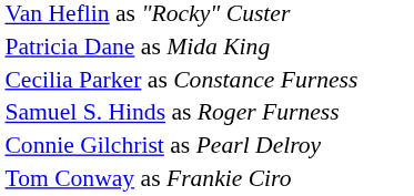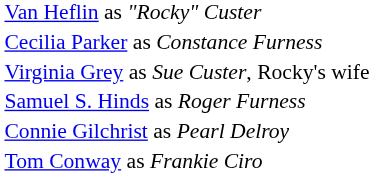 <table>
 <tr>
 <th></th>
 <th></th>
 </tr>
 <tr>
 <td></td>
 <td><a href='#'>Van Heflin</a> as <em>"Rocky" Custer</em></td>
 </tr>
 <tr>
 <td></td>
-<td><a href='#'>Patricia Dane</a> as <em>Mida King</em></td>
+<td><a href='#'>Cecilia Parker</a> as <em>Constance Furness</em></td>
 </tr>
 <tr>
 <td></td>
-<td><a href='#'>Cecilia Parker</a> as <em>Constance Furness</em></td>
+<td><a href='#'>Virginia Grey</a> as <em>Sue Custer</em>, Rocky's wife</td>
 </tr>
 <tr>
 <td></td>
 <td><a href='#'>Samuel S. Hinds</a> as <em>Roger Furness</em></td>
 </tr>
 <tr>
 <td></td>
 <td><a href='#'>Connie Gilchrist</a> as <em>Pearl Delroy</em></td>
 </tr>
 <tr>
 <td></td>
 <td><a href='#'>Tom Conway</a> as <em>Frankie Ciro</em></td>
 </tr>
 </table>
